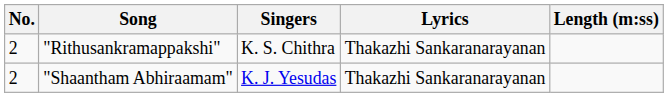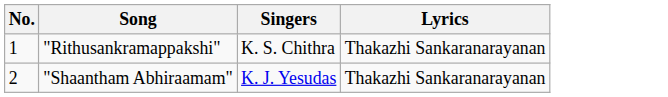 <table class="wikitable" style="font-size:95%;">
 <tr>
 <th>No.</th>
 <th>Song</th>
 <th>Singers</th>
 <th>Lyrics</th>
-<th>Length (m:ss)</th>
 </tr>
 <tr>
-<td>2</td>
+<td>1</td>
 <td>"Rithusankramappakshi"</td>
 <td>K. S. Chithra</td>
 <td>Thakazhi Sankaranarayanan</td>
-<td></td>
 </tr>
 <tr>
 <td>2</td>
 <td>"Shaantham Abhiraamam"</td>
 <td><a href='#'>K. J. Yesudas</a></td>
 <td>Thakazhi Sankaranarayanan</td>
-<td></td>
 </tr>
 </table>
